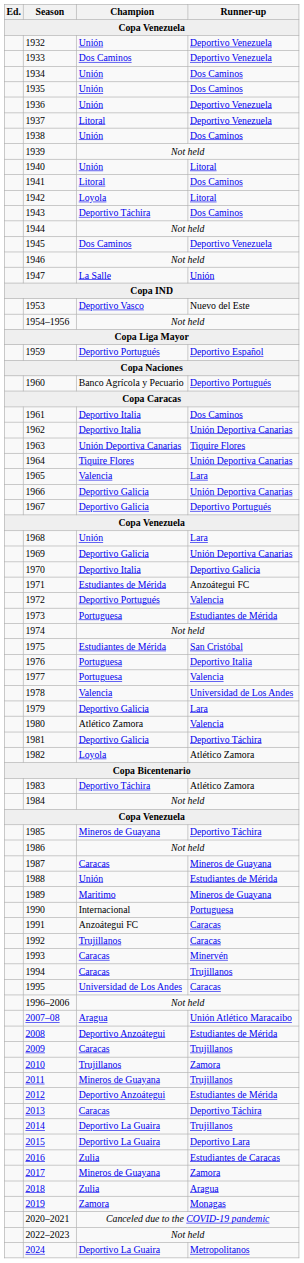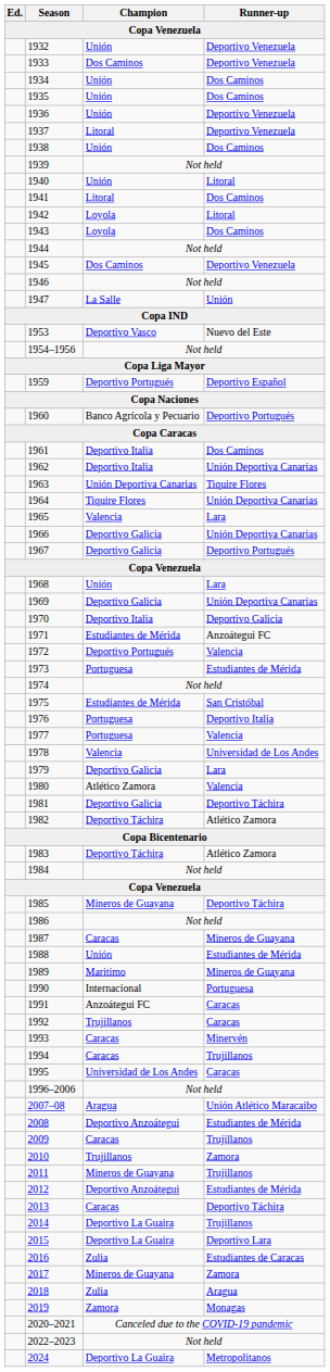 <table class="wikitable sortable">
 <tr>
 <th width=px>Ed.</th>
 <th width="80">Season</th>
 <th width="175">Champion</th>
 <th width="175">Runner-up</th>
 </tr>
 <tr bgcolor=#efefef>
 <td colspan=4 align=center><strong>Copa Venezuela</strong></td>
 </tr>
 <tr>
 <td></td>
 <td>1932</td>
 <td><a href='#'>Unión</a></td>
 <td><a href='#'>Deportivo Venezuela</a></td>
 </tr>
 <tr>
 <td></td>
 <td>1933</td>
 <td><a href='#'>Dos Caminos</a></td>
 <td><a href='#'>Deportivo Venezuela</a></td>
 </tr>
 <tr>
 <td></td>
 <td>1934</td>
 <td><a href='#'>Unión</a></td>
 <td><a href='#'>Dos Caminos</a></td>
 </tr>
 <tr>
 <td></td>
 <td>1935</td>
 <td><a href='#'>Unión</a></td>
 <td><a href='#'>Dos Caminos</a></td>
 </tr>
 <tr>
 <td></td>
 <td>1936</td>
 <td><a href='#'>Unión</a></td>
 <td><a href='#'>Deportivo Venezuela</a></td>
 </tr>
 <tr>
 <td></td>
 <td>1937</td>
 <td><a href='#'>Litoral</a></td>
 <td><a href='#'>Deportivo Venezuela</a></td>
 </tr>
 <tr>
 <td></td>
 <td>1938</td>
 <td><a href='#'>Unión</a></td>
 <td><a href='#'>Dos Caminos</a></td>
 </tr>
 <tr>
 <td></td>
 <td>1939</td>
 <td colspan=2 align=center><em>Not held</em></td>
 </tr>
 <tr>
 <td></td>
 <td>1940</td>
 <td><a href='#'>Unión</a></td>
 <td><a href='#'>Litoral</a></td>
 </tr>
 <tr>
 <td></td>
 <td>1941</td>
 <td><a href='#'>Litoral</a></td>
 <td><a href='#'>Dos Caminos</a></td>
 </tr>
 <tr>
 <td></td>
 <td>1942</td>
 <td><a href='#'>Loyola</a></td>
 <td><a href='#'>Litoral</a></td>
 </tr>
 <tr>
 <td></td>
 <td>1943</td>
-<td><a href='#'>Deportivo Táchira</a></td>
+<td><a href='#'>Loyola</a></td>
 <td><a href='#'>Dos Caminos</a></td>
 </tr>
 <tr>
 <td></td>
 <td>1944</td>
 <td colspan=2 align=center><em>Not held</em></td>
 </tr>
 <tr>
 <td></td>
 <td>1945</td>
 <td><a href='#'>Dos Caminos</a></td>
 <td><a href='#'>Deportivo Venezuela</a></td>
 </tr>
 <tr>
 <td></td>
 <td>1946</td>
 <td colspan=2 align=center><em>Not held</em></td>
 </tr>
 <tr>
 <td></td>
 <td>1947</td>
 <td><a href='#'>La Salle</a></td>
 <td><a href='#'>Unión</a></td>
 </tr>
 <tr bgcolor=#efefef>
 <td colspan=4 align=center><strong>Copa IND</strong></td>
 </tr>
 <tr>
 <td></td>
 <td>1953</td>
 <td><a href='#'>Deportivo Vasco</a></td>
 <td>Nuevo del Este</td>
 </tr>
 <tr>
 <td></td>
 <td>1954–1956</td>
 <td colspan=2 align=center><em>Not held</em></td>
 </tr>
 <tr bgcolor=#efefef>
 <td colspan=4 align=center><strong>Copa Liga Mayor</strong></td>
 </tr>
 <tr>
 <td></td>
 <td>1959</td>
 <td><a href='#'>Deportivo Portugués</a></td>
 <td><a href='#'>Deportivo Español</a></td>
 </tr>
 <tr bgcolor=#efefef>
 <td colspan=4 align=center><strong>Copa Naciones</strong></td>
 </tr>
 <tr>
 <td></td>
 <td>1960</td>
 <td>Banco Agrícola y Pecuario</td>
 <td><a href='#'>Deportivo Portugués</a></td>
 </tr>
 <tr bgcolor=#efefef>
 <td colspan=4 align=center><strong>Copa Caracas</strong></td>
 </tr>
 <tr>
 <td></td>
 <td>1961</td>
 <td><a href='#'>Deportivo Italia</a></td>
 <td><a href='#'>Dos Caminos</a></td>
 </tr>
 <tr>
 <td></td>
 <td>1962</td>
 <td><a href='#'>Deportivo Italia</a></td>
 <td><a href='#'>Unión Deportiva Canarias</a></td>
 </tr>
 <tr>
 <td></td>
 <td>1963</td>
 <td><a href='#'>Unión Deportiva Canarias</a></td>
 <td><a href='#'>Tiquire Flores</a></td>
 </tr>
 <tr>
 <td></td>
 <td>1964</td>
 <td><a href='#'>Tiquire Flores</a></td>
 <td><a href='#'>Unión Deportiva Canarias</a></td>
 </tr>
 <tr>
 <td></td>
 <td>1965</td>
 <td><a href='#'>Valencia</a></td>
 <td><a href='#'>Lara</a></td>
 </tr>
 <tr>
 <td></td>
 <td>1966</td>
 <td><a href='#'>Deportivo Galicia</a></td>
 <td><a href='#'>Unión Deportiva Canarias</a></td>
 </tr>
 <tr>
 <td></td>
 <td>1967</td>
 <td><a href='#'>Deportivo Galicia</a></td>
 <td><a href='#'>Deportivo Portugués</a></td>
 </tr>
 <tr bgcolor=#efefef>
 <td colspan=4 align=center><strong>Copa Venezuela</strong></td>
 </tr>
 <tr>
 <td></td>
 <td>1968</td>
 <td><a href='#'>Unión</a></td>
 <td><a href='#'>Lara</a></td>
 </tr>
 <tr>
 <td></td>
 <td>1969</td>
 <td><a href='#'>Deportivo Galicia</a></td>
 <td><a href='#'>Unión Deportiva Canarias</a></td>
 </tr>
 <tr>
 <td></td>
 <td>1970</td>
 <td><a href='#'>Deportivo Italia</a></td>
 <td><a href='#'>Deportivo Galicia</a></td>
 </tr>
 <tr>
 <td></td>
 <td>1971</td>
 <td><a href='#'>Estudiantes de Mérida</a></td>
 <td>Anzoátegui FC</td>
 </tr>
 <tr>
 <td></td>
 <td>1972</td>
 <td><a href='#'>Deportivo Portugués</a></td>
 <td><a href='#'>Valencia</a></td>
 </tr>
 <tr>
 <td></td>
 <td>1973</td>
 <td><a href='#'>Portuguesa</a></td>
 <td><a href='#'>Estudiantes de Mérida</a></td>
 </tr>
 <tr>
 <td></td>
 <td>1974</td>
 <td colspan=2 align=center><em>Not held</em></td>
 </tr>
 <tr>
 <td></td>
 <td>1975</td>
 <td><a href='#'>Estudiantes de Mérida</a></td>
 <td><a href='#'>San Cristóbal</a></td>
 </tr>
 <tr>
 <td></td>
 <td>1976</td>
 <td><a href='#'>Portuguesa</a></td>
 <td><a href='#'>Deportivo Italia</a></td>
 </tr>
 <tr>
 <td></td>
 <td>1977</td>
 <td><a href='#'>Portuguesa</a></td>
 <td><a href='#'>Valencia</a></td>
 </tr>
 <tr>
 <td></td>
 <td>1978</td>
 <td><a href='#'>Valencia</a></td>
 <td><a href='#'>Universidad de Los Andes</a></td>
 </tr>
 <tr>
 <td></td>
 <td>1979</td>
 <td><a href='#'>Deportivo Galicia</a></td>
 <td><a href='#'>Lara</a></td>
 </tr>
 <tr>
 <td></td>
 <td>1980</td>
 <td>Atlético Zamora</td>
 <td><a href='#'>Valencia</a></td>
 </tr>
 <tr>
 <td></td>
 <td>1981</td>
 <td><a href='#'>Deportivo Galicia</a></td>
 <td><a href='#'>Deportivo Táchira</a></td>
 </tr>
 <tr>
 <td></td>
 <td>1982</td>
-<td><a href='#'>Loyola</a></td>
+<td><a href='#'>Deportivo Táchira</a></td>
 <td>Atlético Zamora</td>
 </tr>
 <tr bgcolor=#efefef>
 <td colspan=4 align=center><strong>Copa Bicentenario</strong></td>
 </tr>
 <tr>
 <td></td>
 <td>1983</td>
 <td><a href='#'>Deportivo Táchira</a></td>
 <td>Atlético Zamora</td>
 </tr>
 <tr>
 <td></td>
 <td>1984</td>
 <td colspan=2 align=center><em>Not held</em></td>
 </tr>
 <tr bgcolor=#efefef>
 <td colspan=4 align=center><strong>Copa Venezuela</strong></td>
 </tr>
 <tr>
 <td></td>
 <td>1985</td>
 <td><a href='#'>Mineros de Guayana</a></td>
 <td><a href='#'>Deportivo Táchira</a></td>
 </tr>
 <tr>
 <td></td>
 <td>1986</td>
 <td colspan=2 align=center><em>Not held</em></td>
 </tr>
 <tr>
 <td></td>
 <td>1987</td>
 <td><a href='#'>Caracas</a></td>
 <td><a href='#'>Mineros de Guayana</a></td>
 </tr>
 <tr>
 <td></td>
 <td>1988</td>
 <td><a href='#'>Unión</a></td>
 <td><a href='#'>Estudiantes de Mérida</a></td>
 </tr>
 <tr>
 <td></td>
 <td>1989</td>
 <td><a href='#'>Maritimo</a></td>
 <td><a href='#'>Mineros de Guayana</a></td>
 </tr>
 <tr>
 <td></td>
 <td>1990</td>
 <td>Internacional</td>
 <td><a href='#'>Portuguesa</a></td>
 </tr>
 <tr>
 <td></td>
 <td>1991</td>
 <td>Anzoátegui FC</td>
 <td><a href='#'>Caracas</a></td>
 </tr>
 <tr>
 <td></td>
 <td>1992</td>
 <td><a href='#'>Trujillanos</a></td>
 <td><a href='#'>Caracas</a></td>
 </tr>
 <tr>
 <td></td>
 <td>1993</td>
 <td><a href='#'>Caracas</a></td>
 <td><a href='#'>Minervén</a></td>
 </tr>
 <tr>
 <td></td>
 <td>1994</td>
 <td><a href='#'>Caracas</a></td>
 <td><a href='#'>Trujillanos</a></td>
 </tr>
 <tr>
 <td></td>
 <td>1995</td>
 <td><a href='#'>Universidad de Los Andes</a></td>
 <td><a href='#'>Caracas</a></td>
 </tr>
 <tr>
 <td></td>
 <td>1996–2006</td>
 <td colspan=2 align=center><em>Not held</em></td>
 </tr>
 <tr>
 <td></td>
 <td><a href='#'>2007–08</a></td>
 <td><a href='#'>Aragua</a></td>
 <td><a href='#'>Unión Atlético Maracaibo</a></td>
 </tr>
 <tr>
 <td></td>
 <td><a href='#'>2008</a></td>
 <td><a href='#'>Deportivo Anzoátegui</a></td>
 <td><a href='#'>Estudiantes de Mérida</a></td>
 </tr>
 <tr>
 <td></td>
 <td><a href='#'>2009</a></td>
 <td><a href='#'>Caracas</a></td>
 <td><a href='#'>Trujillanos</a></td>
 </tr>
 <tr>
 <td></td>
 <td><a href='#'>2010</a></td>
 <td><a href='#'>Trujillanos</a></td>
 <td><a href='#'>Zamora</a></td>
 </tr>
 <tr>
 <td></td>
 <td><a href='#'>2011</a></td>
 <td><a href='#'>Mineros de Guayana</a></td>
 <td><a href='#'>Trujillanos</a></td>
 </tr>
 <tr>
 <td></td>
 <td><a href='#'>2012</a></td>
 <td><a href='#'>Deportivo Anzoátegui</a></td>
 <td><a href='#'>Estudiantes de Mérida</a></td>
 </tr>
 <tr>
 <td></td>
 <td><a href='#'>2013</a></td>
 <td><a href='#'>Caracas</a></td>
 <td><a href='#'>Deportivo Táchira</a></td>
 </tr>
 <tr>
 <td></td>
 <td><a href='#'>2014</a></td>
 <td><a href='#'>Deportivo La Guaira</a></td>
 <td><a href='#'>Trujillanos</a></td>
 </tr>
 <tr>
 <td></td>
 <td><a href='#'>2015</a></td>
 <td><a href='#'>Deportivo La Guaira</a></td>
 <td><a href='#'>Deportivo Lara</a></td>
 </tr>
 <tr>
 <td></td>
 <td><a href='#'>2016</a></td>
 <td><a href='#'>Zulia</a></td>
 <td><a href='#'>Estudiantes de Caracas</a></td>
 </tr>
 <tr>
 <td></td>
 <td><a href='#'>2017</a></td>
 <td><a href='#'>Mineros de Guayana</a></td>
 <td><a href='#'>Zamora</a></td>
 </tr>
 <tr>
 <td></td>
 <td><a href='#'>2018</a></td>
 <td><a href='#'>Zulia</a></td>
 <td><a href='#'>Aragua</a></td>
 </tr>
 <tr>
 <td></td>
 <td><a href='#'>2019</a></td>
 <td><a href='#'>Zamora</a></td>
 <td><a href='#'>Monagas</a></td>
 </tr>
 <tr>
 <td></td>
 <td>2020–2021</td>
 <td colspan="2" align=center><em>Canceled due to the <a href='#'>COVID-19 pandemic</a></em></td>
 </tr>
 <tr>
 <td></td>
 <td>2022–2023</td>
 <td colspan="2" align=center><em>Not held</em></td>
 </tr>
 <tr>
 <td></td>
 <td><a href='#'>2024</a></td>
 <td><a href='#'>Deportivo La Guaira</a></td>
 <td><a href='#'>Metropolitanos</a></td>
 </tr>
 </table>
